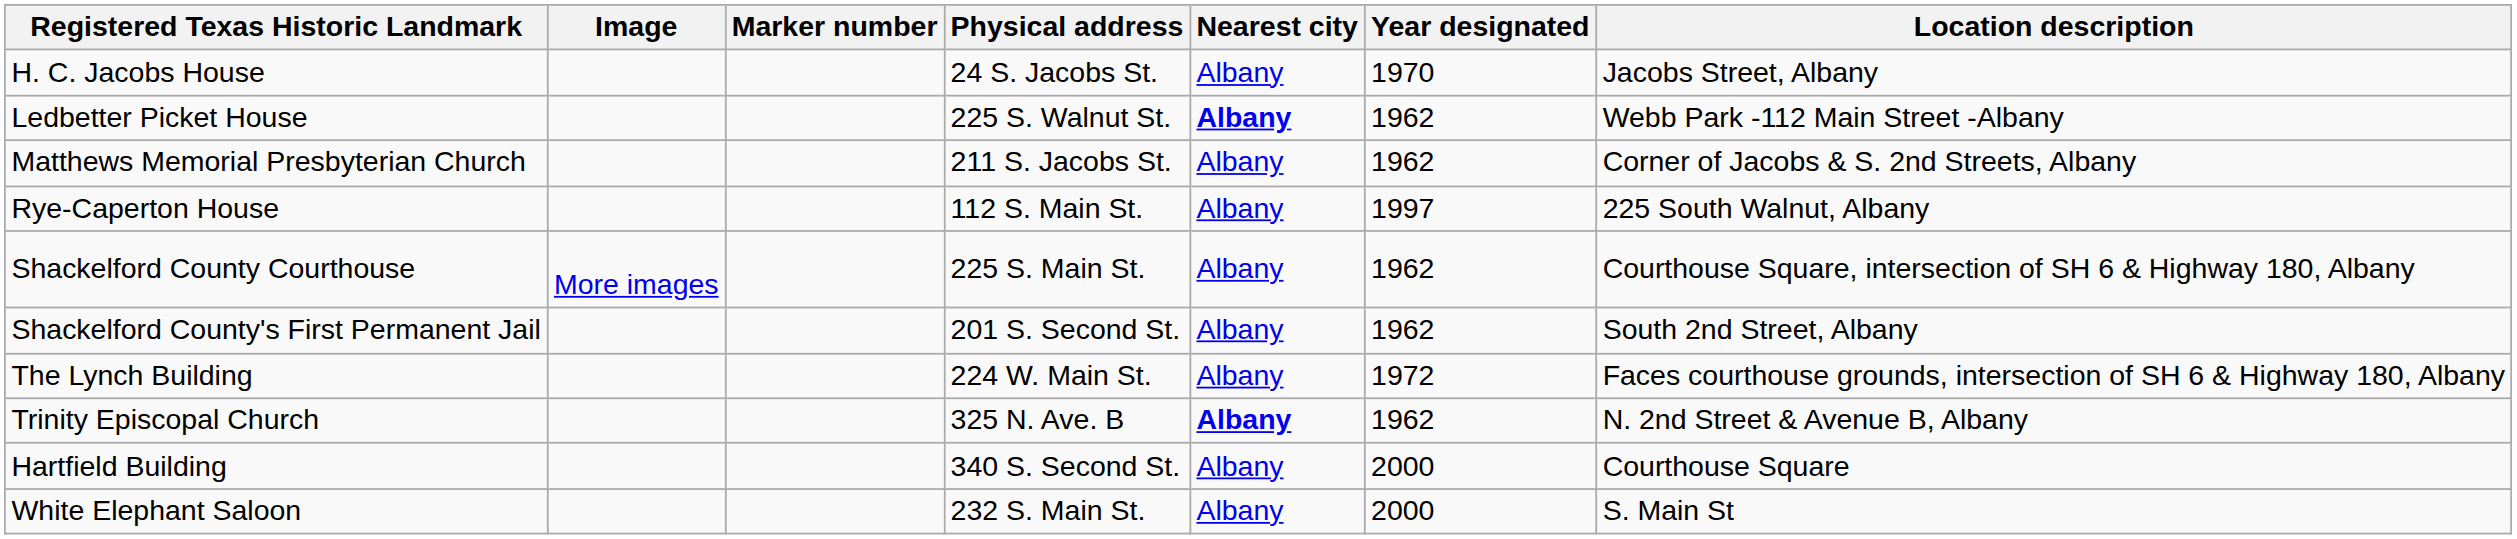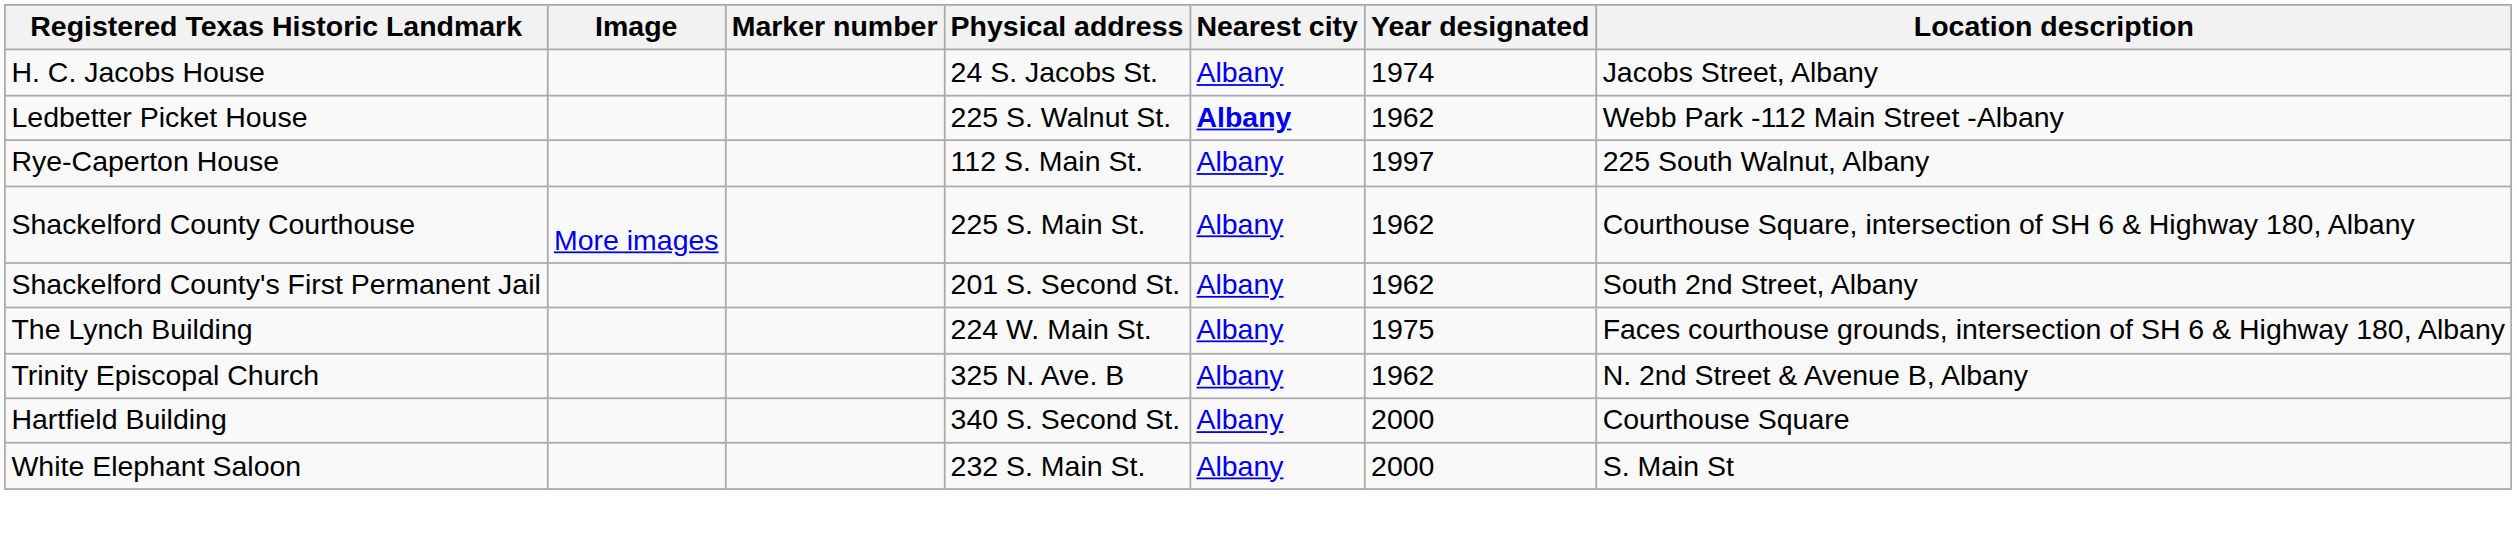 <table class="wikitable sortable">
 <tr>
 <th>Registered Texas Historic Landmark</th>
 <th>Image</th>
 <th>Marker number</th>
 <th>Physical address</th>
 <th>Nearest city</th>
 <th>Year designated</th>
 <th>Location description</th>
 </tr>
 <tr>
 <td>H. C. Jacobs House</td>
 <td></td>
 <td></td>
 <td>24 S. Jacobs St.<br></td>
 <td><a href='#'>Albany</a></td>
-<td>1970</td>
+<td>1974</td>
 <td>Jacobs Street, Albany</td>
 </tr>
 <tr>
 <td>Ledbetter Picket House</td>
 <td></td>
 <td></td>
 <td>225 S. Walnut St.<br></td>
 <td><strong><a href='#'>Albany</a></strong></td>
 <td>1962</td>
 <td>Webb Park -112 Main Street -Albany</td>
-</tr>
-<tr>
-<td>Matthews Memorial Presbyterian Church</td>
-<td></td>
-<td></td>
-<td>211 S. Jacobs St.<br></td>
-<td><a href='#'>Albany</a></td>
-<td>1962</td>
-<td>Corner of Jacobs & S. 2nd Streets, Albany</td>
 </tr>
 <tr>
 <td>Rye-Caperton House</td>
 <td></td>
 <td></td>
 <td>112 S. Main St.<br></td>
 <td><a href='#'>Albany</a></td>
 <td>1997</td>
 <td>225 South Walnut, Albany</td>
 </tr>
 <tr>
 <td>Shackelford County Courthouse</td>
 <td><br> <a href='#'>More images</a></td>
 <td></td>
 <td>225 S. Main St.<br></td>
 <td><a href='#'>Albany</a></td>
 <td>1962</td>
 <td>Courthouse Square, intersection of SH 6 & Highway 180, Albany</td>
 </tr>
 <tr>
 <td>Shackelford County's First Permanent Jail</td>
 <td></td>
 <td></td>
 <td>201 S. Second St.<br></td>
 <td><a href='#'>Albany</a></td>
 <td>1962</td>
 <td>South 2nd Street, Albany</td>
 </tr>
 <tr>
 <td>The Lynch Building</td>
 <td></td>
 <td></td>
 <td>224 W. Main St.<br></td>
 <td><a href='#'>Albany</a></td>
-<td>1972</td>
+<td>1975</td>
 <td>Faces courthouse grounds, intersection of SH 6 & Highway 180, Albany</td>
 </tr>
 <tr>
 <td>Trinity Episcopal Church</td>
 <td></td>
 <td></td>
 <td>325 N. Ave. B<br></td>
-<td><strong><a href='#'>Albany</a></strong></td>
+<td><a href='#'>Albany</a></td>
 <td>1962</td>
 <td>N. 2nd Street & Avenue B, Albany</td>
 </tr>
 <tr>
 <td>Hartfield Building</td>
 <td></td>
 <td></td>
 <td>340 S. Second St.<br></td>
 <td><a href='#'>Albany</a></td>
 <td>2000</td>
 <td>Courthouse Square</td>
 </tr>
 <tr>
 <td>White Elephant Saloon</td>
 <td></td>
 <td></td>
 <td>232 S. Main St.<br></td>
 <td><a href='#'>Albany</a></td>
 <td>2000</td>
 <td>S. Main St</td>
 </tr>
 </table>
